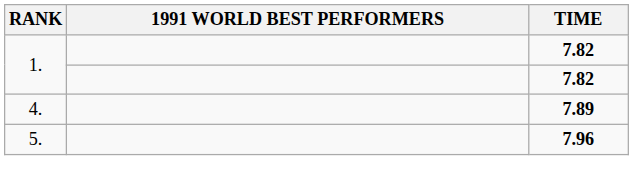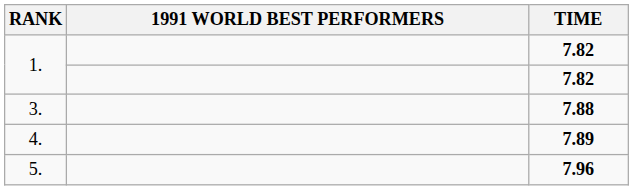 <table class="wikitable" style="border-collapse: collapse; font-size: 90%;">
 <tr>
 <th>RANK</th>
 <th align="center" style="width: 25em">1991 WORLD BEST PERFORMERS</th>
 <th align="center" style="width: 5em">TIME</th>
 </tr>
 <tr>
 <td rowspan=2 align="center">1.</td>
 <td></td>
 <td align="center"><strong>7.82</strong></td>
 </tr>
 <tr>
 <td></td>
 <td align="center"><strong>7.82</strong></td>
 </tr>
 <tr>
+<td align="center">3.</td>
+<td></td>
+<td align="center"><strong>7.88</strong></td>
+</tr>
+<tr>
 <td align="center">4.</td>
 <td></td>
 <td align="center"><strong>7.89</strong></td>
 </tr>
 <tr>
 <td align="center">5.</td>
 <td></td>
 <td align="center"><strong>7.96</strong></td>
 </tr>
 </table>
